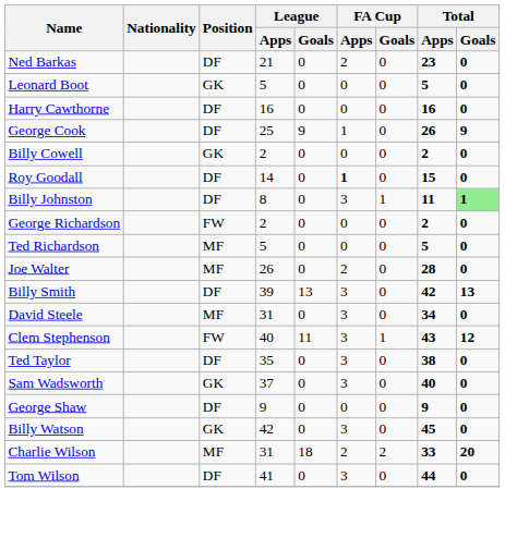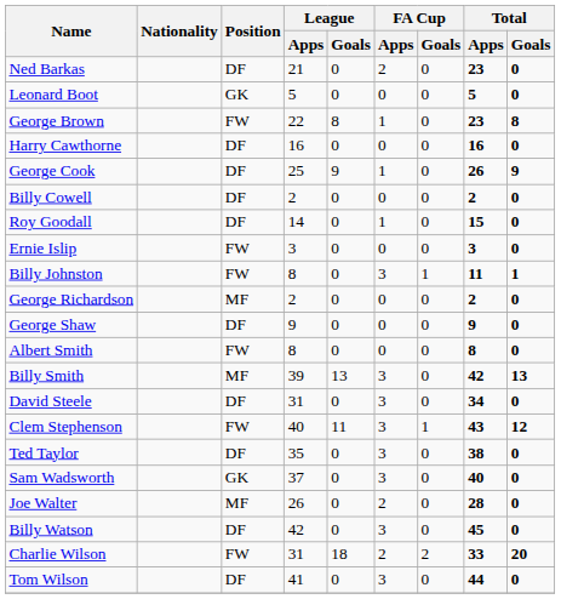 <table class="wikitable sortable">
 <tr>
 <th scope=col rowspan=2>Name</th>
 <th scope=col rowspan=2>Nationality</th>
 <th scope=col rowspan=2>Position</th>
 <th colspan=2>League</th>
 <th colspan=2>FA Cup</th>
 <th colspan=2>Total</th>
 </tr>
 <tr>
 <th>Apps</th>
 <th>Goals</th>
 <th>Apps</th>
 <th>Goals</th>
 <th>Apps</th>
 <th>Goals</th>
 </tr>
 <tr>
 <td><a href='#'>Ned Barkas</a></td>
 <td></td>
 <td>DF</td>
 <td>21</td>
 <td>0</td>
 <td>2</td>
 <td>0</td>
 <td><strong>23</strong></td>
 <td><strong>0</strong></td>
 </tr>
 <tr>
 <td><a href='#'>Leonard Boot</a></td>
 <td></td>
 <td>GK</td>
 <td>5</td>
 <td>0</td>
 <td>0</td>
 <td>0</td>
 <td><strong>5</strong></td>
 <td><strong>0</strong></td>
 </tr>
 <tr>
+<td><a href='#'>George Brown</a></td>
+<td></td>
+<td>FW</td>
+<td>22</td>
+<td>8</td>
+<td>1</td>
+<td>0</td>
+<td><strong>23</strong></td>
+<td><strong>8</strong></td>
+</tr>
+<tr>
 <td><a href='#'>Harry Cawthorne</a></td>
 <td></td>
 <td>DF</td>
 <td>16</td>
 <td>0</td>
 <td>0</td>
 <td>0</td>
 <td><strong>16</strong></td>
 <td><strong>0</strong></td>
 </tr>
 <tr>
 <td><a href='#'>George Cook</a></td>
 <td></td>
 <td>DF</td>
 <td>25</td>
 <td>9</td>
 <td>1</td>
 <td>0</td>
 <td><strong>26</strong></td>
 <td><strong>9</strong></td>
 </tr>
 <tr>
 <td><a href='#'>Billy Cowell</a></td>
 <td></td>
-<td>GK</td>
+<td>DF</td>
 <td>2</td>
 <td>0</td>
 <td>0</td>
 <td>0</td>
 <td><strong>2</strong></td>
 <td><strong>0</strong></td>
 </tr>
 <tr>
 <td><a href='#'>Roy Goodall</a></td>
 <td></td>
 <td>DF</td>
 <td>14</td>
 <td>0</td>
-<td><strong>1</strong></td>
+<td>1</td>
 <td>0</td>
 <td><strong>15</strong></td>
 <td><strong>0</strong></td>
 </tr>
 <tr>
+<td><a href='#'>Ernie Islip</a></td>
+<td></td>
+<td>FW</td>
+<td>3</td>
+<td>0</td>
+<td>0</td>
+<td>0</td>
+<td><strong>3</strong></td>
+<td><strong>0</strong></td>
+</tr>
+<tr>
 <td><a href='#'>Billy Johnston</a></td>
 <td></td>
-<td>DF</td>
+<td>FW</td>
 <td>8</td>
 <td>0</td>
 <td>3</td>
 <td>1</td>
 <td><strong>11</strong></td>
-<td style="background: lightgreen;"><strong>1</strong></td>
+<td><strong>1</strong></td>
 </tr>
 <tr>
 <td><a href='#'>George Richardson</a></td>
 <td></td>
-<td>FW</td>
+<td>MF</td>
 <td>2</td>
 <td>0</td>
 <td>0</td>
 <td>0</td>
 <td><strong>2</strong></td>
 <td><strong>0</strong></td>
 </tr>
 <tr>
-<td><a href='#'>Ted Richardson</a></td>
+<td><a href='#'>George Shaw</a></td>
 <td></td>
-<td>MF</td>
-<td>5</td>
+<td>DF</td>
+<td>9</td>
 <td>0</td>
 <td>0</td>
 <td>0</td>
-<td><strong>5</strong></td>
+<td><strong>9</strong></td>
 <td><strong>0</strong></td>
 </tr>
 <tr>
-<td><a href='#'>Joe Walter</a></td>
+<td><a href='#'>Albert Smith</a></td>
 <td></td>
-<td>MF</td>
-<td>26</td>
+<td>FW</td>
+<td>8</td>
 <td>0</td>
-<td>2</td>
 <td>0</td>
-<td><strong>28</strong></td>
+<td>0</td>
+<td><strong>8</strong></td>
 <td><strong>0</strong></td>
 </tr>
 <tr>
 <td><a href='#'>Billy Smith</a></td>
 <td></td>
-<td>DF</td>
+<td>MF</td>
 <td>39</td>
 <td>13</td>
 <td>3</td>
 <td>0</td>
 <td><strong>42</strong></td>
 <td><strong>13</strong></td>
 </tr>
 <tr>
 <td><a href='#'>David Steele</a></td>
 <td></td>
-<td>MF</td>
+<td>DF</td>
 <td>31</td>
 <td>0</td>
 <td>3</td>
 <td>0</td>
 <td><strong>34</strong></td>
 <td><strong>0</strong></td>
 </tr>
 <tr>
 <td><a href='#'>Clem Stephenson</a></td>
 <td></td>
 <td>FW</td>
 <td>40</td>
 <td>11</td>
 <td>3</td>
 <td>1</td>
 <td><strong>43</strong></td>
 <td><strong>12</strong></td>
 </tr>
 <tr>
 <td><a href='#'>Ted Taylor</a></td>
 <td></td>
 <td>DF</td>
 <td>35</td>
 <td>0</td>
 <td>3</td>
 <td>0</td>
 <td><strong>38</strong></td>
 <td><strong>0</strong></td>
 </tr>
 <tr>
 <td><a href='#'>Sam Wadsworth</a></td>
 <td></td>
 <td>GK</td>
 <td>37</td>
 <td>0</td>
 <td>3</td>
 <td>0</td>
 <td><strong>40</strong></td>
 <td><strong>0</strong></td>
 </tr>
 <tr>
-<td><a href='#'>George Shaw</a></td>
+<td><a href='#'>Joe Walter</a></td>
 <td></td>
-<td>DF</td>
-<td>9</td>
+<td>MF</td>
+<td>26</td>
 <td>0</td>
+<td>2</td>
 <td>0</td>
-<td>0</td>
-<td><strong>9</strong></td>
+<td><strong>28</strong></td>
 <td><strong>0</strong></td>
 </tr>
 <tr>
 <td><a href='#'>Billy Watson</a></td>
 <td></td>
-<td>GK</td>
+<td>DF</td>
 <td>42</td>
 <td>0</td>
 <td>3</td>
 <td>0</td>
 <td><strong>45</strong></td>
 <td><strong>0</strong></td>
 </tr>
 <tr>
 <td><a href='#'>Charlie Wilson</a></td>
 <td></td>
-<td>MF</td>
+<td>FW</td>
 <td>31</td>
 <td>18</td>
 <td>2</td>
 <td>2</td>
 <td><strong>33</strong></td>
 <td><strong>20</strong></td>
 </tr>
 <tr>
 <td><a href='#'>Tom Wilson</a></td>
 <td></td>
 <td>DF</td>
 <td>41</td>
 <td>0</td>
 <td>3</td>
 <td>0</td>
 <td><strong>44</strong></td>
 <td><strong>0</strong></td>
 </tr>
 <tr>
 </tr>
 </table>
